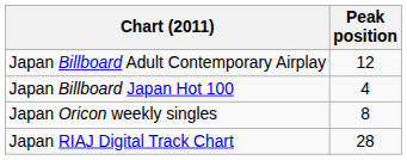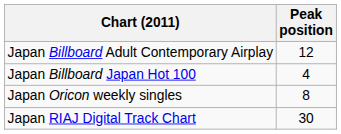 <table class="wikitable sortable">
 <tr>
 <th>Chart (2011)</th>
 <th>Peak<br>position</th>
 </tr>
 <tr>
 <td>Japan <em><a href='#'>Billboard</a></em> Adult Contemporary Airplay</td>
 <td style="text-align:center;">12</td>
 </tr>
 <tr>
 <td>Japan <em>Billboard</em> <a href='#'>Japan Hot 100</a></td>
 <td style="text-align:center;">4</td>
 </tr>
 <tr>
 <td>Japan <em>Oricon</em> weekly singles</td>
 <td align="center">8</td>
 </tr>
 <tr>
 <td>Japan <a href='#'>RIAJ Digital Track Chart</a></td>
-<td align="center">28</td>
+<td align="center">30</td>
 </tr>
 </table>
